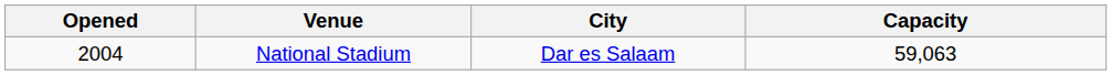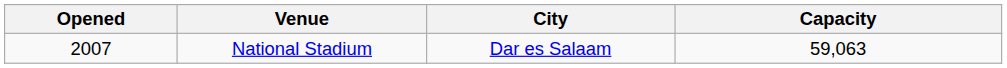 <table class="sortable wikitable" style="text-align:center;">
 <tr>
 <th scope="col" style="width:10em;">Opened</th>
 <th scope="col" style="width:15em;">Venue</th>
 <th scope="col" style="width:15em;">City</th>
 <th scope="col" style="width:20em;">Capacity</th>
 </tr>
 <tr>
-<td>2004</td>
+<td>2007</td>
 <td><a href='#'>National Stadium</a></td>
 <td><a href='#'>Dar es Salaam</a></td>
 <td>59,063</td>
 </tr>
 </table>
